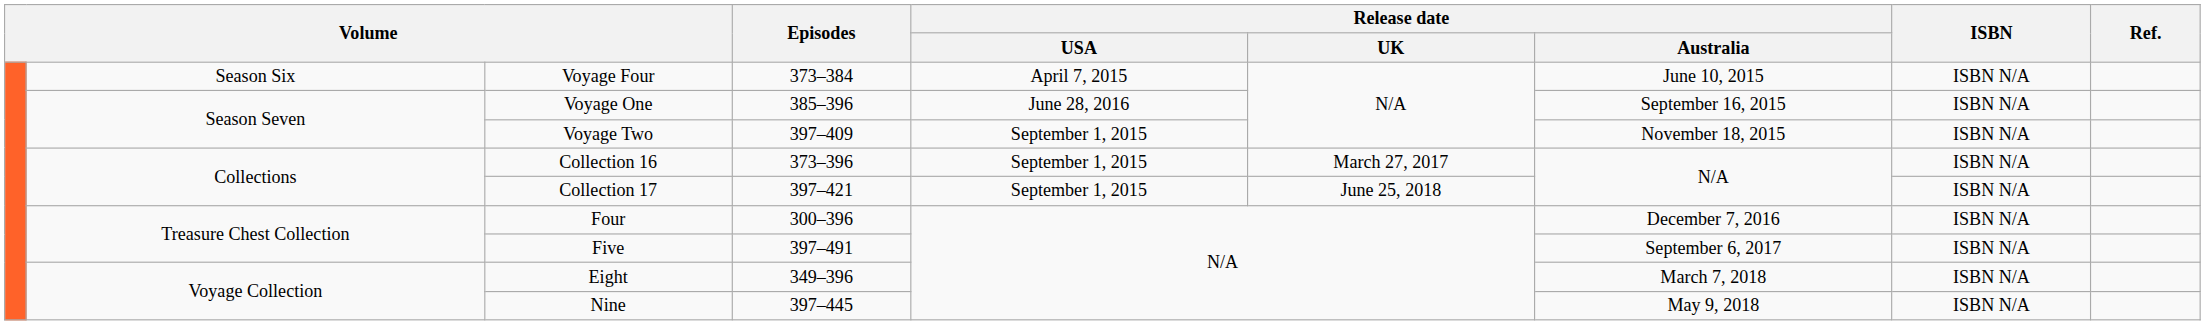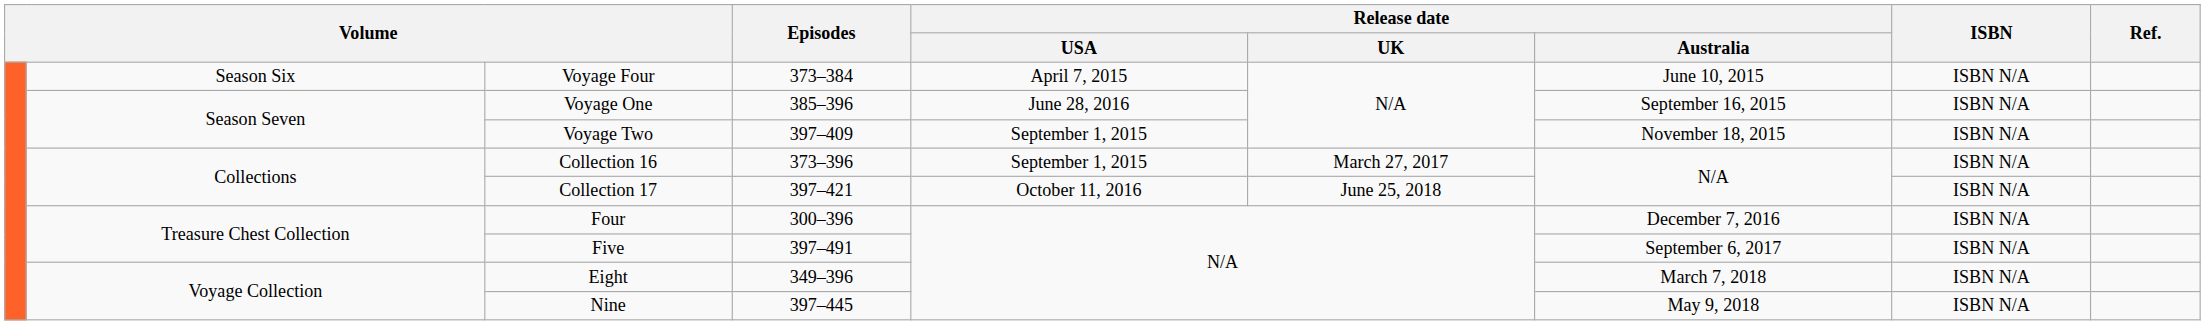 <table class="wikitable" style="text-align: center; width: 98%;">
 <tr>
 <th colspan="3" rowspan="2">Volume</th>
 <th rowspan="2">Episodes</th>
 <th colspan="3">Release date</th>
 <th rowspan="2">ISBN</th>
 <th rowspan="2" width="5%">Ref.</th>
 </tr>
 <tr>
 <th>USA</th>
 <th>UK</th>
 <th>Australia</th>
 </tr>
 <tr>
 <td rowspan="25" style="background: #FF6229;" width="1%"></td>
 <td rowspan="1">Season Six</td>
 <td>Voyage Four</td>
 <td>373–384</td>
 <td>April 7, 2015</td>
 <td rowspan="3">N/A</td>
 <td>June 10, 2015</td>
 <td>ISBN N/A</td>
 <td></td>
 </tr>
 <tr>
 <td rowspan="2">Season Seven</td>
 <td>Voyage One</td>
 <td>385–396</td>
 <td>June 28, 2016</td>
 <td>September 16, 2015</td>
 <td>ISBN N/A</td>
 <td></td>
 </tr>
 <tr>
 <td>Voyage Two</td>
 <td>397–409</td>
 <td>September 1, 2015</td>
 <td>November 18, 2015</td>
 <td>ISBN N/A</td>
 <td></td>
 </tr>
 <tr>
 <td rowspan="2">Collections</td>
 <td>Collection 16</td>
 <td>373–396</td>
 <td>September 1, 2015</td>
 <td>March 27, 2017</td>
 <td rowspan="2">N/A</td>
 <td>ISBN N/A</td>
 <td></td>
 </tr>
 <tr>
 <td>Collection 17</td>
 <td>397–421</td>
-<td>September 1, 2015</td>
+<td>October 11, 2016</td>
 <td>June 25, 2018</td>
 <td>ISBN N/A</td>
 <td></td>
 </tr>
 <tr>
 <td rowspan="2">Treasure Chest Collection</td>
 <td>Four</td>
 <td>300–396</td>
 <td colspan="2" rowspan="4">N/A</td>
 <td>December 7, 2016</td>
 <td>ISBN N/A</td>
 <td></td>
 </tr>
 <tr>
 <td>Five</td>
 <td>397–491</td>
 <td>September 6, 2017</td>
 <td>ISBN N/A</td>
 <td></td>
 </tr>
 <tr>
 <td rowspan="2">Voyage Collection</td>
 <td>Eight</td>
 <td>349–396</td>
 <td>March 7, 2018</td>
 <td>ISBN N/A</td>
 <td></td>
 </tr>
 <tr>
 <td>Nine</td>
 <td>397–445</td>
 <td>May 9, 2018</td>
 <td>ISBN N/A</td>
 <td></td>
 </tr>
 </table>
